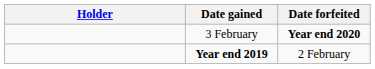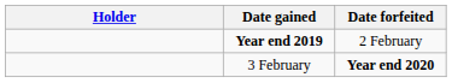 <table class="wikitable" style="font-size:95%">
 <tr>
 <th style="width:222px;"><a href='#'>Holder</a></th>
 <th style="width:110px;">Date gained</th>
 <th style="width:110px;">Date forfeited</th>
 </tr>
 <tr>
+<td> <br> </td>
+<td style="text-align:center;"><strong>Year end 2019</strong></td>
+<td style="text-align:center;">2 February</td>
+</tr>
+<tr>
 <td><strong></strong></td>
 <td style="text-align:center;">3 February</td>
 <td style="text-align:center;"><strong>Year end 2020</strong></td>
 </tr>
-<tr>
-<td> <br> </td>
-<td style="text-align:center;"><strong>Year end 2019</strong></td>
-<td style="text-align:center;">2 February</td>
-</tr>
 </table>
